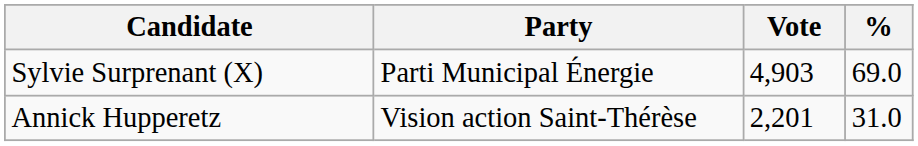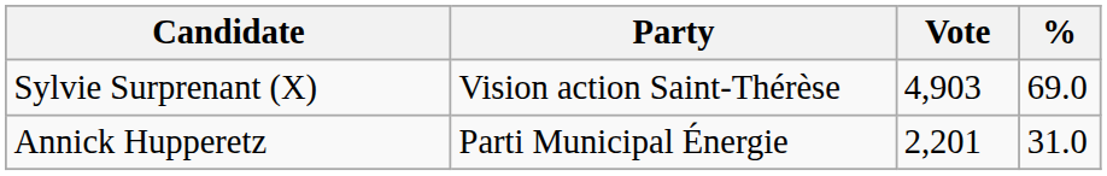 <table class="wikitable">
 <tr>
 <th bgcolor="#DDDDFF" width="200px">Candidate</th>
 <th bgcolor="#DDDDFF" width="200px">Party</th>
 <th bgcolor="#DDDDFF" width="50px">Vote</th>
 <th bgcolor="#DDDDFF" width="30px">%</th>
 </tr>
 <tr>
 <td>Sylvie Surprenant (X)</td>
-<td>Parti Municipal Énergie</td>
+<td>Vision action Saint-Thérèse</td>
 <td>4,903</td>
 <td>69.0</td>
 </tr>
 <tr>
 <td>Annick Hupperetz</td>
-<td>Vision action Saint-Thérèse</td>
+<td>Parti Municipal Énergie</td>
 <td>2,201</td>
 <td>31.0</td>
 </tr>
 </table>
